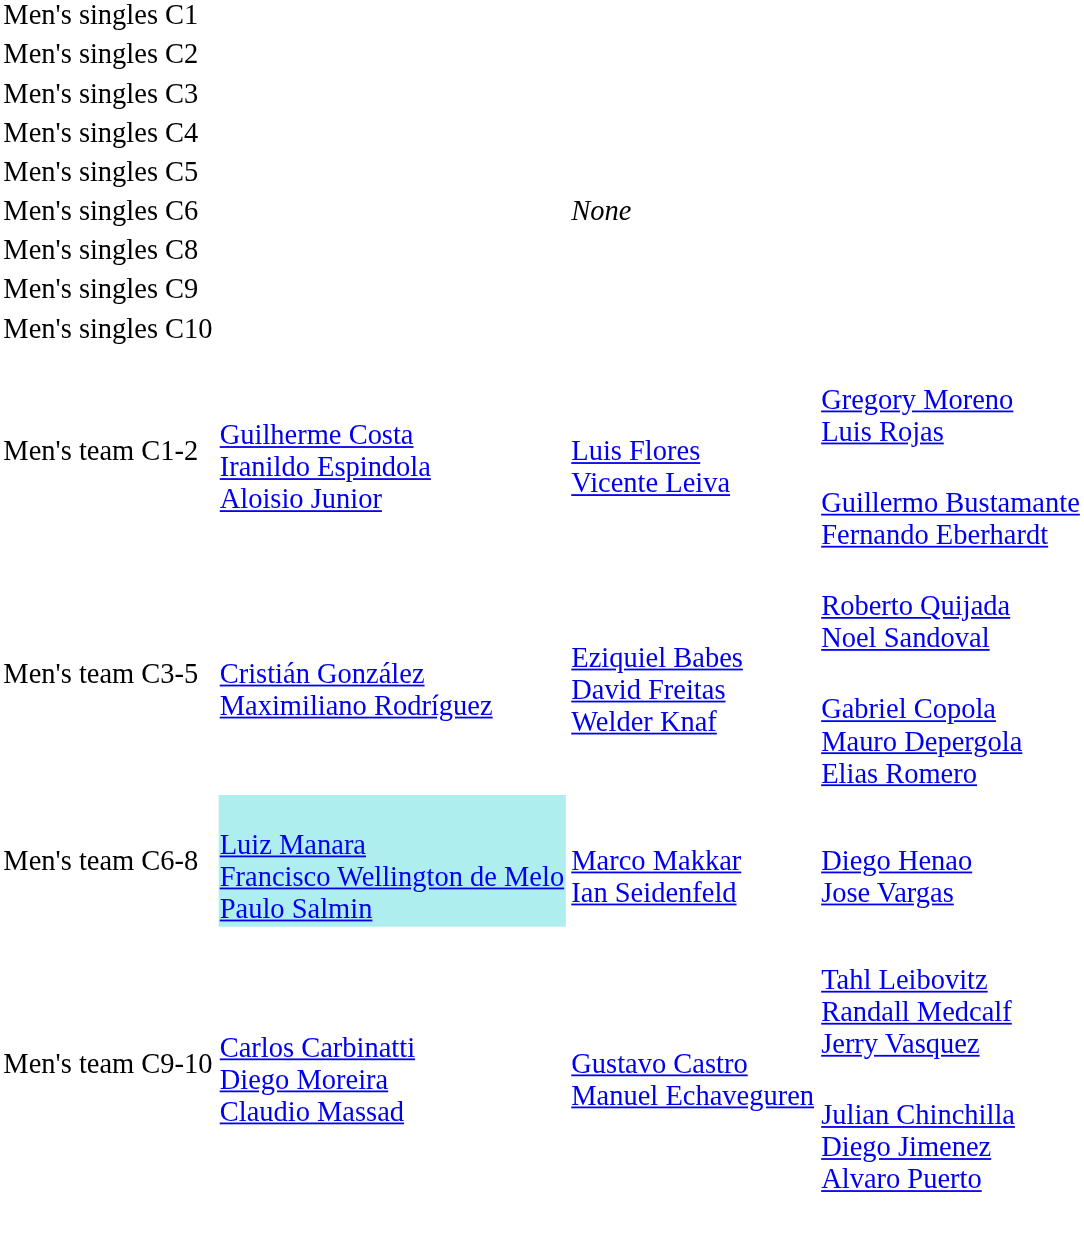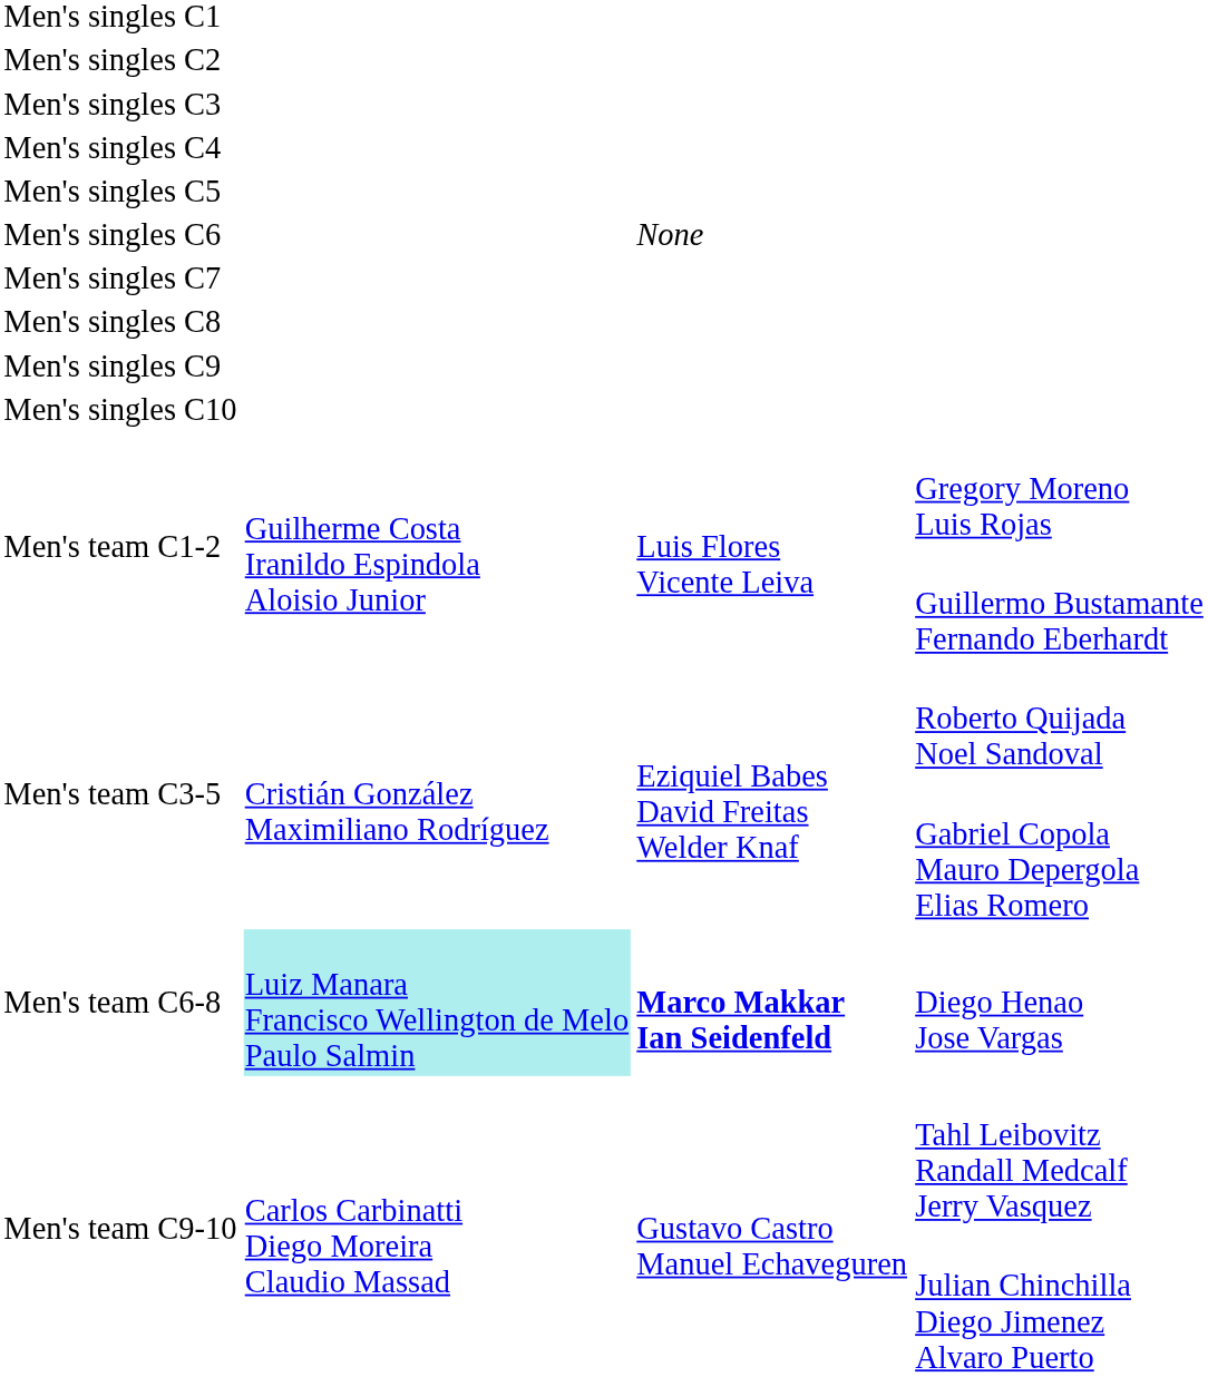 <table>
 <tr>
 <td rowspan=2>Men's singles C1<br></td>
 <td rowspan=2></td>
 <td rowspan=2></td>
 <td></td>
 </tr>
 <tr>
 <td></td>
 </tr>
 <tr>
 <td rowspan=2>Men's singles C2<br></td>
 <td rowspan=2></td>
 <td rowspan=2></td>
 <td></td>
 </tr>
 <tr>
 <td></td>
 </tr>
 <tr>
 <td rowspan=2>Men's singles C3<br></td>
 <td rowspan=2></td>
 <td rowspan=2></td>
 <td></td>
 </tr>
 <tr>
 <td></td>
 </tr>
 <tr>
 <td rowspan=2>Men's singles C4<br></td>
 <td rowspan=2></td>
 <td rowspan=2></td>
 <td></td>
 </tr>
 <tr>
 <td></td>
 </tr>
 <tr>
 <td rowspan=2>Men's singles C5<br></td>
 <td rowspan=2></td>
 <td rowspan=2></td>
 <td></td>
 </tr>
 <tr>
 <td></td>
 </tr>
 <tr>
 <td rowspan=2>Men's singles C6<br></td>
 <td rowspan=2></td>
 <td rowspan=2><em>None</em></td>
 <td></td>
 </tr>
 <tr>
 <td></td>
 </tr>
 <tr>
+<td>Men's singles C7<br></td>
+<td></td>
+<td></td>
+<td></td>
+</tr>
+<tr>
 <td rowspan=2>Men's singles C8<br></td>
 <td rowspan=2></td>
 <td rowspan=2></td>
 <td></td>
 </tr>
 <tr>
 <td></td>
 </tr>
 <tr>
 <td rowspan=2>Men's singles C9<br></td>
 <td rowspan=2></td>
 <td rowspan=2></td>
 <td></td>
 </tr>
 <tr>
 <td></td>
 </tr>
 <tr>
 <td rowspan=2>Men's singles C10<br></td>
 <td rowspan=2></td>
 <td rowspan=2></td>
 <td></td>
 </tr>
 <tr>
 <td></td>
 </tr>
 <tr>
 <td rowspan=2>Men's team C1-2<br></td>
 <td rowspan=2><br><a href='#'>Guilherme Costa</a><br><a href='#'>Iranildo Espindola</a><br><a href='#'>Aloisio Junior</a></td>
 <td rowspan=2><br><a href='#'>Luis Flores</a><br><a href='#'>Vicente Leiva</a></td>
 <td><br><a href='#'>Gregory Moreno</a><br><a href='#'>Luis Rojas</a></td>
 </tr>
 <tr>
 <td><br><a href='#'>Guillermo Bustamante</a><br><a href='#'>Fernando Eberhardt</a></td>
 </tr>
 <tr>
 <td rowspan=2>Men's team C3-5<br></td>
 <td rowspan=2><br><a href='#'>Cristián González</a><br><a href='#'>Maximiliano Rodríguez</a></td>
 <td rowspan=2><br><a href='#'>Eziquiel Babes</a><br><a href='#'>David Freitas</a><br><a href='#'>Welder Knaf</a></td>
 <td><br><a href='#'>Roberto Quijada</a><br><a href='#'>Noel Sandoval</a></td>
 </tr>
 <tr>
 <td><br><a href='#'>Gabriel Copola</a><br><a href='#'>Mauro Depergola</a><br><a href='#'>Elias Romero</a></td>
 </tr>
 <tr>
 <td>Men's team C6-8<br></td>
 <td style="background: paleturquoise;"><br><a href='#'>Luiz Manara</a><br><a href='#'>Francisco Wellington de Melo</a><br><a href='#'>Paulo Salmin</a></td>
-<td><br><a href='#'>Marco Makkar</a><br><a href='#'>Ian Seidenfeld</a></td>
+<td><strong><br><a href='#'>Marco Makkar</a><br><a href='#'>Ian Seidenfeld</a></strong></td>
 <td><br><a href='#'>Diego Henao</a><br><a href='#'>Jose Vargas</a></td>
 </tr>
 <tr>
 <td rowspan=2>Men's team C9-10<br></td>
 <td rowspan=2><br><a href='#'>Carlos Carbinatti</a><br><a href='#'>Diego Moreira</a><br><a href='#'>Claudio Massad</a></td>
 <td rowspan=2><br><a href='#'>Gustavo Castro</a><br><a href='#'>Manuel Echaveguren</a></td>
 <td><br><a href='#'>Tahl Leibovitz</a><br><a href='#'>Randall Medcalf</a><br><a href='#'>Jerry Vasquez</a></td>
 </tr>
 <tr>
 <td><br><a href='#'>Julian Chinchilla</a><br><a href='#'>Diego Jimenez</a><br><a href='#'>Alvaro Puerto</a></td>
 </tr>
 </table>
